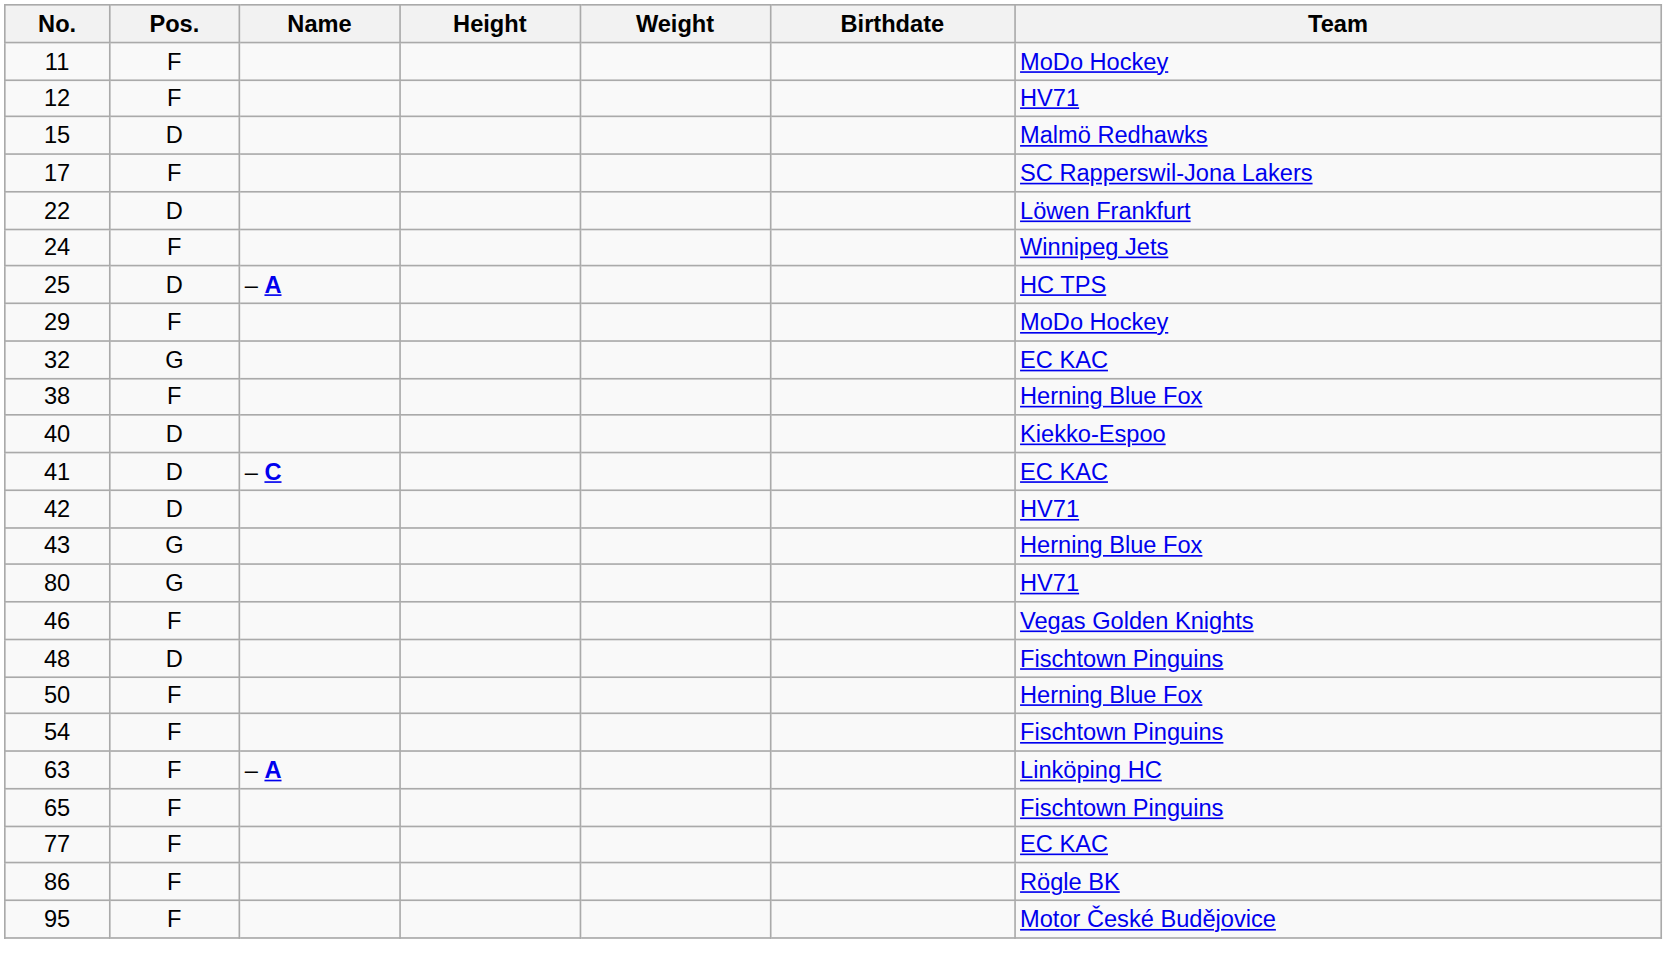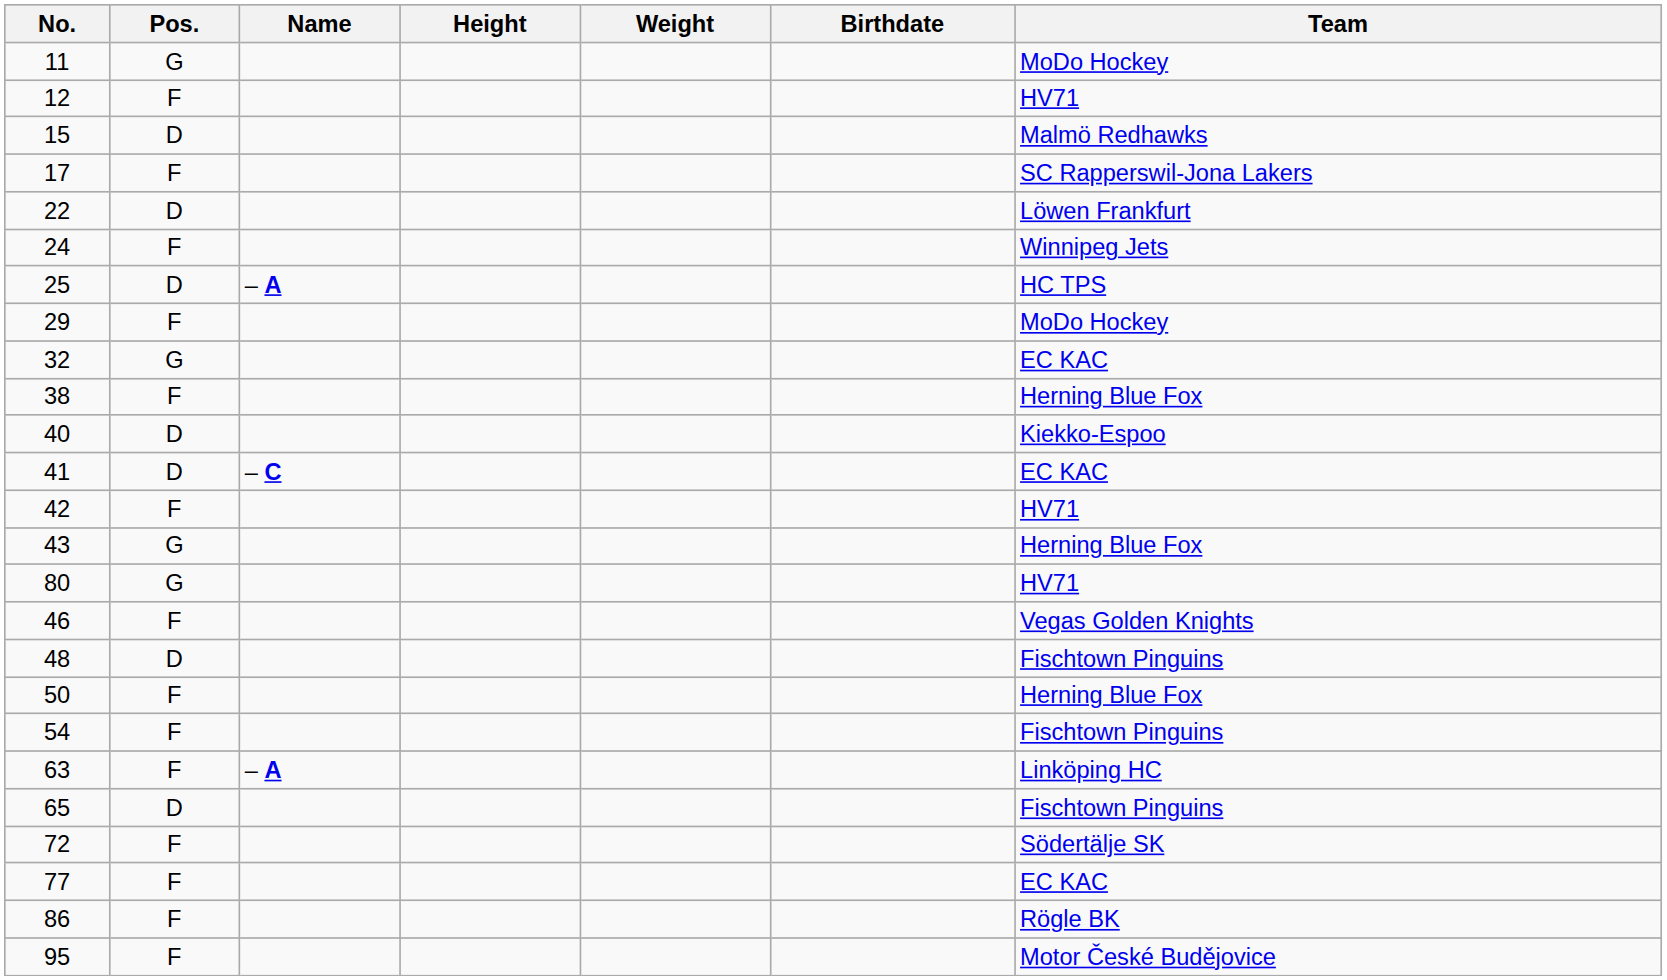 <table width="80%" class="wikitable sortable" style="font-size: 90%; text-align: center;">
 <tr>
 <th>No.</th>
 <th>Pos.</th>
 <th>Name</th>
 <th>Height</th>
 <th>Weight</th>
 <th>Birthdate</th>
 <th>Team</th>
 </tr>
 <tr>
 <td>11</td>
-<td>F</td>
+<td>G</td>
 <td align="left"></td>
 <td></td>
 <td></td>
 <td></td>
 <td style="text-align:left;"> <a href='#'>MoDo Hockey</a></td>
 </tr>
 <tr>
 <td>12</td>
 <td>F</td>
 <td align="left"></td>
 <td></td>
 <td></td>
 <td></td>
 <td style="text-align:left;"> <a href='#'>HV71</a></td>
 </tr>
 <tr>
 <td>15</td>
 <td>D</td>
 <td align="left"></td>
 <td></td>
 <td></td>
 <td></td>
 <td style="text-align:left;"> <a href='#'>Malmö Redhawks</a></td>
 </tr>
 <tr>
 <td>17</td>
 <td>F</td>
 <td align="left"></td>
 <td></td>
 <td></td>
 <td></td>
 <td style="text-align:left;"> <a href='#'>SC Rapperswil-Jona Lakers</a></td>
 </tr>
 <tr>
 <td>22</td>
 <td>D</td>
 <td align=left></td>
 <td></td>
 <td></td>
 <td></td>
 <td style="text-align:left;"> <a href='#'>Löwen Frankfurt</a></td>
 </tr>
 <tr>
 <td>24</td>
 <td>F</td>
 <td align=left></td>
 <td></td>
 <td></td>
 <td></td>
 <td style="text-align:left;"> <a href='#'>Winnipeg Jets</a></td>
 </tr>
 <tr>
 <td>25</td>
 <td>D</td>
 <td align=left> – <strong><a href='#'>A</a></strong></td>
 <td></td>
 <td></td>
 <td></td>
 <td style="text-align:left;"> <a href='#'>HC TPS</a></td>
 </tr>
 <tr>
 <td>29</td>
 <td>F</td>
 <td align="left"></td>
 <td></td>
 <td></td>
 <td></td>
 <td style="text-align:left;"> <a href='#'>MoDo Hockey</a></td>
 </tr>
 <tr>
 <td>32</td>
 <td>G</td>
 <td align="left"></td>
 <td></td>
 <td></td>
 <td></td>
 <td style="text-align:left;"> <a href='#'>EC KAC</a></td>
 </tr>
 <tr>
 <td>38</td>
 <td>F</td>
 <td align="left"></td>
 <td></td>
 <td></td>
 <td></td>
 <td style="text-align:left;"> <a href='#'>Herning Blue Fox</a></td>
 </tr>
 <tr>
 <td>40</td>
 <td>D</td>
 <td align="left"></td>
 <td></td>
 <td></td>
 <td></td>
 <td style="text-align:left;"> <a href='#'>Kiekko-Espoo</a></td>
 </tr>
 <tr>
 <td>41</td>
 <td>D</td>
 <td align="left"> – <strong><a href='#'>C</a></strong></td>
 <td></td>
 <td></td>
 <td></td>
 <td style="text-align:left;"> <a href='#'>EC KAC</a></td>
 </tr>
 <tr>
 <td>42</td>
-<td>D</td>
+<td>F</td>
 <td align="left"></td>
 <td></td>
 <td></td>
 <td></td>
 <td style="text-align:left;"> <a href='#'>HV71</a></td>
 </tr>
 <tr>
 <td>43</td>
 <td>G</td>
 <td align="left"></td>
 <td></td>
 <td></td>
 <td></td>
 <td style="text-align:left;"> <a href='#'>Herning Blue Fox</a></td>
 </tr>
 <tr>
 <td>80</td>
 <td>G</td>
 <td align="left"></td>
 <td></td>
 <td></td>
 <td></td>
 <td style="text-align:left;"> <a href='#'>HV71</a></td>
 </tr>
 <tr>
 <td>46</td>
 <td>F</td>
 <td align="left"></td>
 <td></td>
 <td></td>
 <td></td>
 <td style="text-align:left;"> <a href='#'>Vegas Golden Knights</a></td>
 </tr>
 <tr>
 <td>48</td>
 <td>D</td>
 <td align="left"></td>
 <td></td>
 <td></td>
 <td></td>
 <td style="text-align:left;"> <a href='#'>Fischtown Pinguins</a></td>
 </tr>
 <tr>
 <td>50</td>
 <td>F</td>
 <td align="left"></td>
 <td></td>
 <td></td>
 <td></td>
 <td style="text-align:left;"> <a href='#'>Herning Blue Fox</a></td>
 </tr>
 <tr>
 <td>54</td>
 <td>F</td>
 <td align="left"></td>
 <td></td>
 <td></td>
 <td></td>
 <td style="text-align:left;"> <a href='#'>Fischtown Pinguins</a></td>
 </tr>
 <tr>
 <td>63</td>
 <td>F</td>
 <td align="left"> – <strong><a href='#'>A</a></strong></td>
 <td></td>
 <td></td>
 <td></td>
 <td style="text-align:left;"> <a href='#'>Linköping HC</a></td>
 </tr>
 <tr>
 <td>65</td>
+<td>D</td>
+<td align="left"></td>
+<td></td>
+<td></td>
+<td></td>
+<td style="text-align:left;"> <a href='#'>Fischtown Pinguins</a></td>
+</tr>
+<tr>
+<td>72</td>
 <td>F</td>
 <td align="left"></td>
 <td></td>
 <td></td>
 <td></td>
-<td style="text-align:left;"> <a href='#'>Fischtown Pinguins</a></td>
+<td style="text-align:left;"> <a href='#'>Södertälje SK</a></td>
 </tr>
 <tr>
 <td>77</td>
 <td>F</td>
 <td align="left"></td>
 <td></td>
 <td></td>
 <td></td>
 <td style="text-align:left;"> <a href='#'>EC KAC</a></td>
 </tr>
 <tr>
 <td>86</td>
 <td>F</td>
 <td align="left"></td>
 <td></td>
 <td></td>
 <td></td>
 <td style="text-align:left;"> <a href='#'>Rögle BK</a></td>
 </tr>
 <tr>
 <td>95</td>
 <td>F</td>
 <td align="left"></td>
 <td></td>
 <td></td>
 <td></td>
 <td style="text-align:left;"> <a href='#'>Motor České Budějovice</a></td>
 </tr>
 </table>
